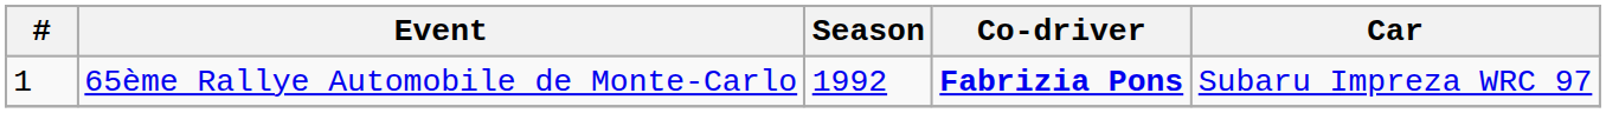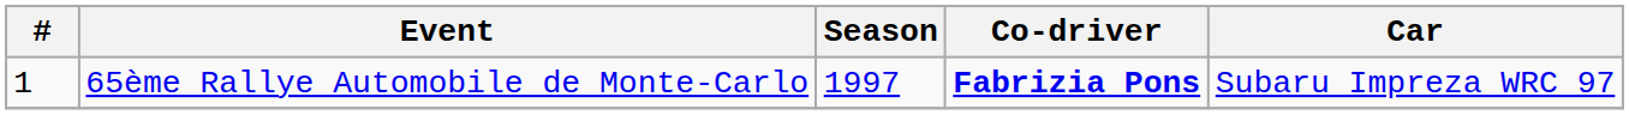 <table class="wikitable">
 <tr>
 <th> # </th>
 <th>Event</th>
 <th>Season</th>
 <th>Co-driver</th>
 <th>Car</th>
 </tr>
 <tr>
 <td>1</td>
 <td> <a href='#'>65ème Rallye Automobile de Monte-Carlo</a></td>
-<td><a href='#'>1992</a></td>
+<td><a href='#'>1997</a></td>
 <td><strong><a href='#'>Fabrizia Pons</a></strong></td>
 <td><a href='#'>Subaru Impreza WRC 97</a></td>
 </tr>
 <tr>
 </tr>
 </table>
